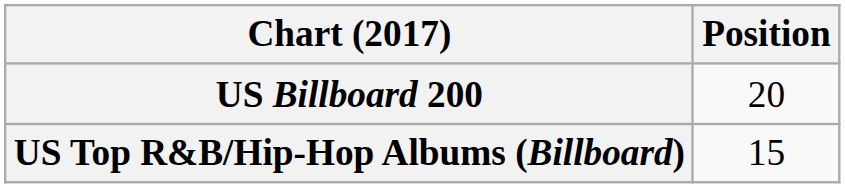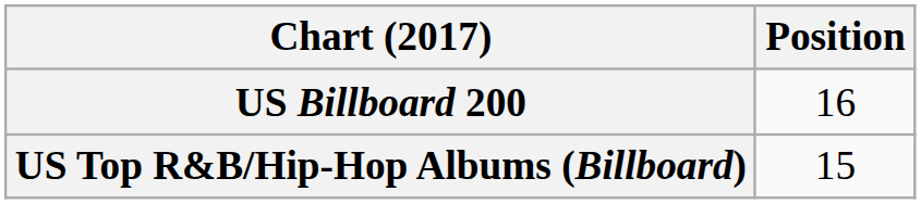 <table class="wikitable sortable plainrowheaders" style="text-align:center">
 <tr>
 <th scope="col">Chart (2017)</th>
 <th scope="col">Position</th>
 </tr>
 <tr>
 <th scope="row">US <em>Billboard</em> 200</th>
-<td>20</td>
+<td>16</td>
 </tr>
 <tr>
 <th scope="row">US Top R&B/Hip-Hop Albums (<em>Billboard</em>)</th>
 <td>15</td>
 </tr>
 </table>
